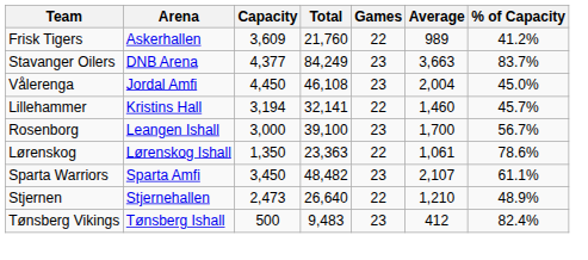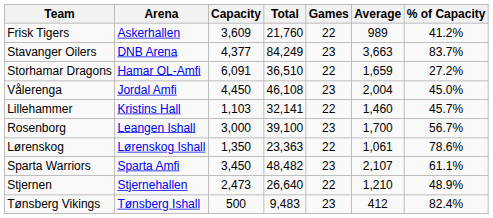 <table class="wikitable sortable">
 <tr>
 <th>Team</th>
 <th>Arena</th>
 <th>Capacity</th>
 <th>Total</th>
 <th>Games</th>
 <th>Average</th>
 <th>% of Capacity</th>
 </tr>
 <tr align="center">
 <td align="left">Frisk Tigers</td>
 <td align="left"><a href='#'>Askerhallen</a></td>
 <td>3,609</td>
 <td>21,760</td>
 <td>22</td>
 <td>989</td>
 <td>41.2%</td>
 </tr>
 <tr align="center">
 <td align="left">Stavanger Oilers</td>
 <td align="left"><a href='#'>DNB Arena</a></td>
 <td>4,377</td>
 <td>84,249</td>
 <td>23</td>
 <td>3,663</td>
 <td>83.7%</td>
 </tr>
 <tr align="center">
+<td align="left">Storhamar Dragons</td>
+<td align="left"><a href='#'>Hamar OL-Amfi</a></td>
+<td>6,091</td>
+<td>36,510</td>
+<td>22</td>
+<td>1,659</td>
+<td>27.2%</td>
+</tr>
+<tr align="center">
 <td align="left">Vålerenga</td>
 <td align="left"><a href='#'>Jordal Amfi</a></td>
 <td>4,450</td>
 <td>46,108</td>
 <td>23</td>
 <td>2,004</td>
 <td>45.0%</td>
 </tr>
 <tr align="center">
 <td align="left">Lillehammer</td>
 <td align="left"><a href='#'>Kristins Hall</a></td>
-<td>3,194</td>
+<td>1,103</td>
 <td>32,141</td>
 <td>22</td>
 <td>1,460</td>
 <td>45.7%</td>
 </tr>
 <tr align="center">
 <td align="left">Rosenborg</td>
 <td align="left"><a href='#'>Leangen Ishall</a></td>
 <td>3,000</td>
 <td>39,100</td>
 <td>23</td>
 <td>1,700</td>
 <td>56.7%</td>
 </tr>
 <tr align="center">
 <td align="left">Lørenskog</td>
 <td align="left"><a href='#'>Lørenskog Ishall</a></td>
 <td>1,350</td>
 <td>23,363</td>
 <td>22</td>
 <td>1,061</td>
 <td>78.6%</td>
 </tr>
 <tr align="center">
 <td align="left">Sparta Warriors</td>
 <td align="left"><a href='#'>Sparta Amfi</a></td>
 <td>3,450</td>
 <td>48,482</td>
 <td>23</td>
 <td>2,107</td>
 <td>61.1%</td>
 </tr>
 <tr align="center">
 <td align="left">Stjernen</td>
 <td align="left"><a href='#'>Stjernehallen</a></td>
 <td>2,473</td>
 <td>26,640</td>
 <td>22</td>
 <td>1,210</td>
 <td>48.9%</td>
 </tr>
 <tr align="center">
 <td align="left">Tønsberg Vikings</td>
 <td align="left"><a href='#'>Tønsberg Ishall</a></td>
 <td>500</td>
 <td>9,483</td>
 <td>23</td>
 <td>412</td>
 <td>82.4%</td>
 </tr>
 </table>
